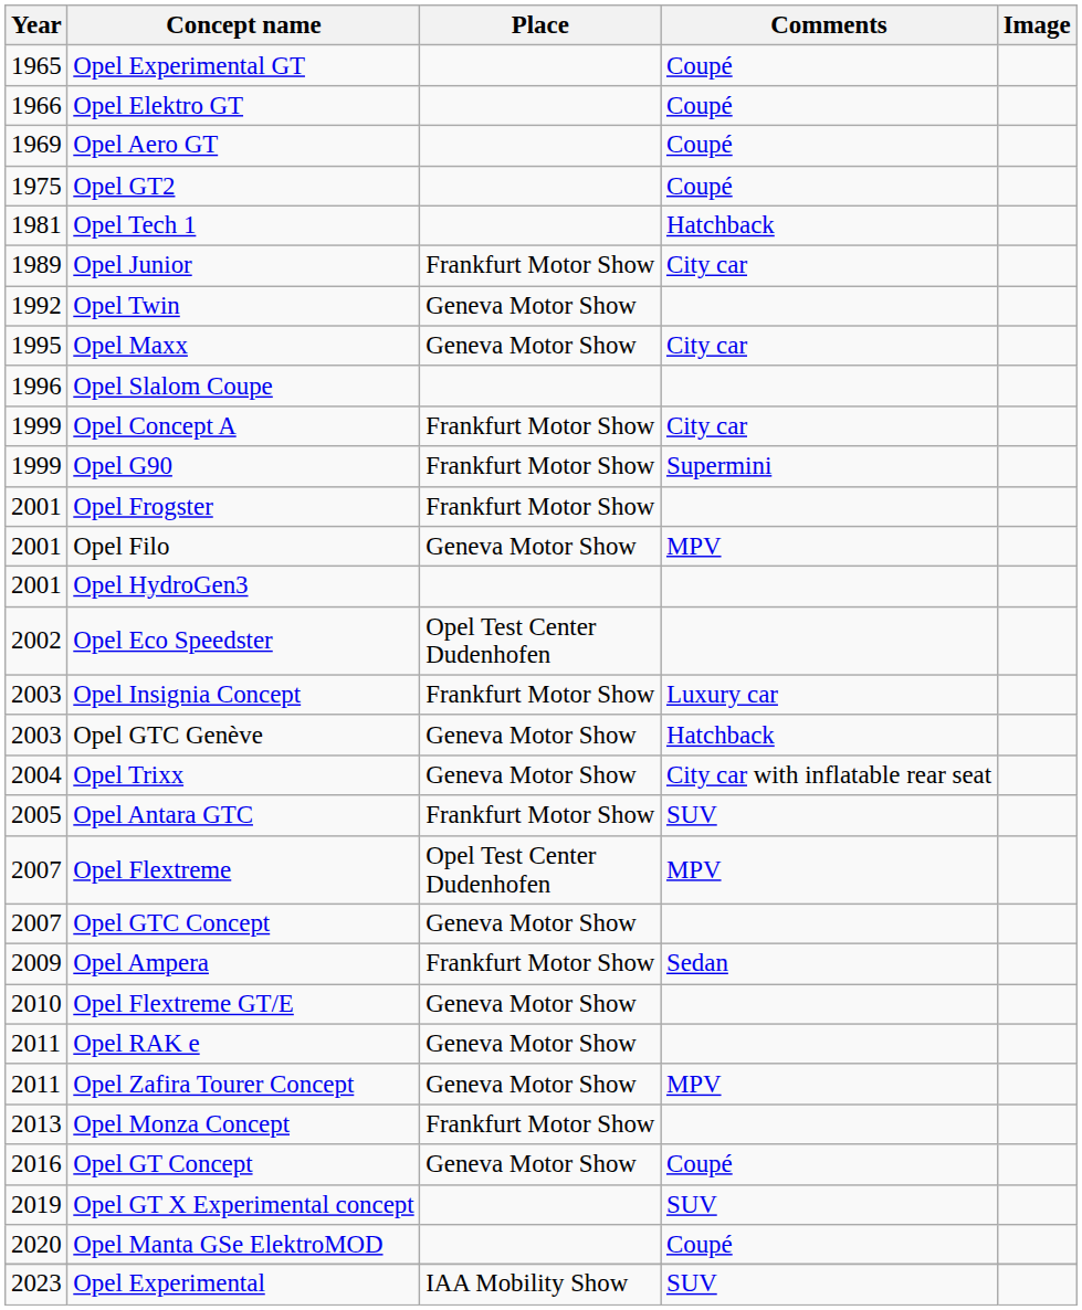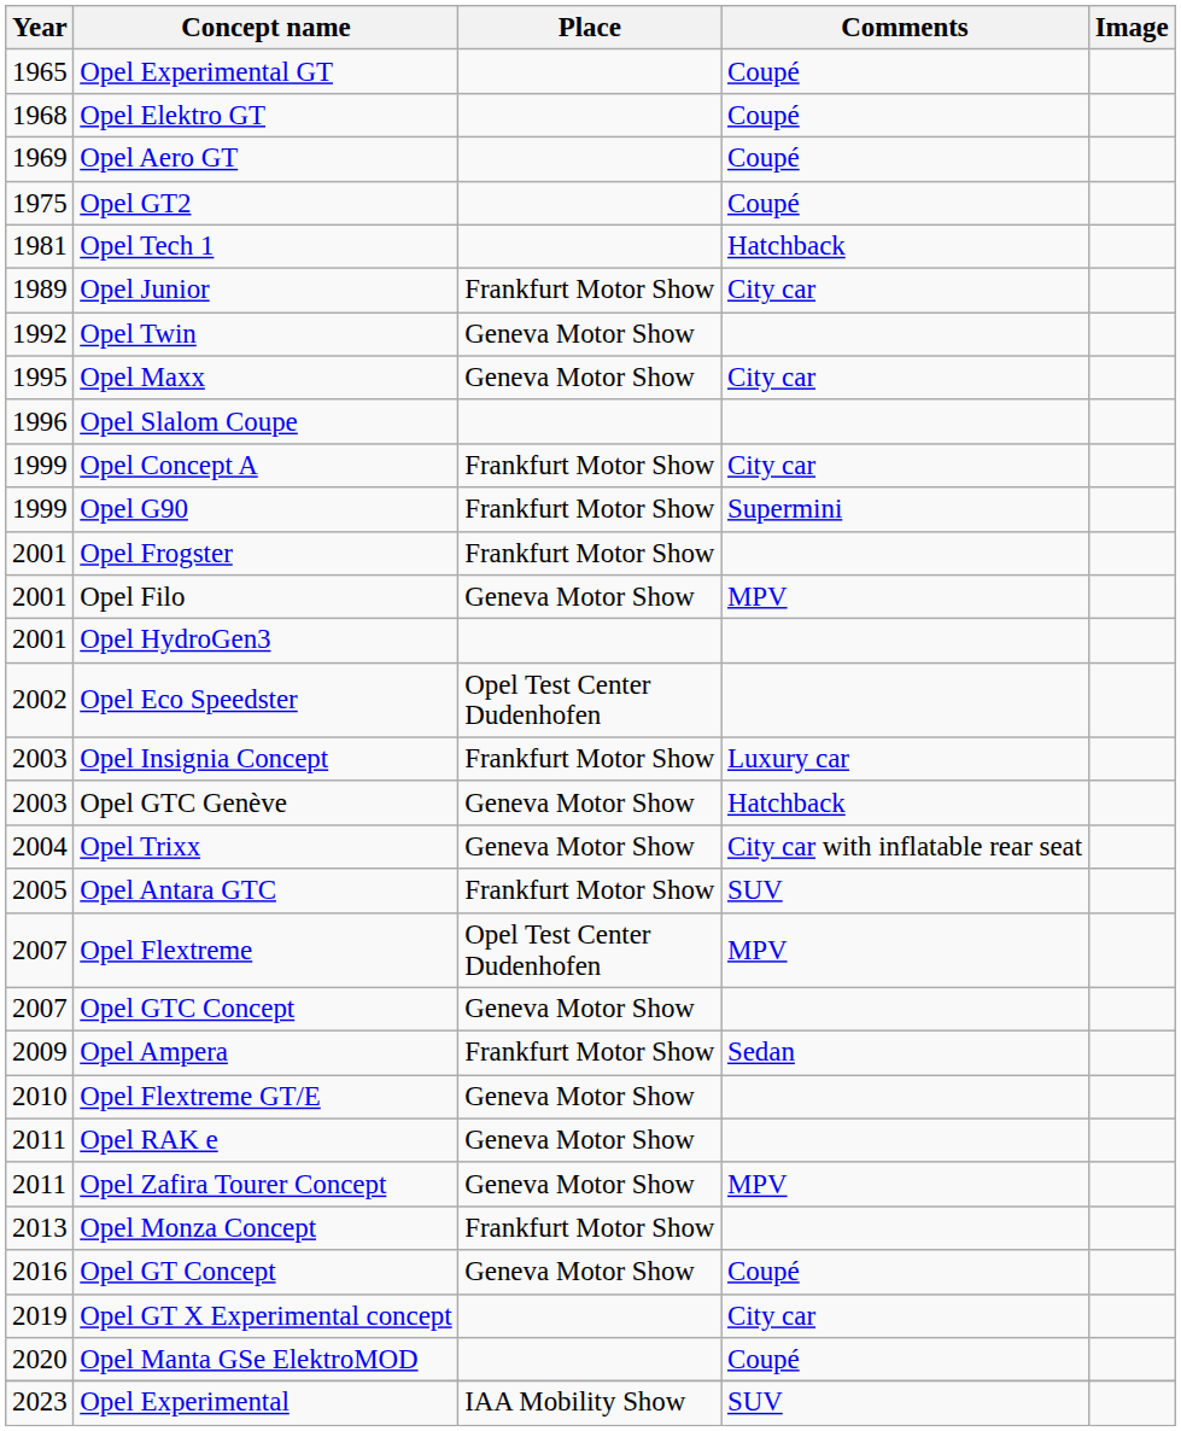 <table class="wikitable">
 <tr>
 <th>Year</th>
 <th>Concept name</th>
 <th>Place</th>
 <th>Comments</th>
 <th>Image</th>
 </tr>
 <tr>
 <td>1965</td>
 <td><a href='#'>Opel Experimental GT</a></td>
 <td></td>
 <td><a href='#'>Coupé</a></td>
 <td></td>
 </tr>
 <tr>
-<td>1966</td>
+<td>1968</td>
 <td><a href='#'>Opel Elektro GT</a></td>
 <td></td>
 <td><a href='#'>Coupé</a></td>
 <td></td>
 </tr>
 <tr>
 <td>1969</td>
 <td><a href='#'>Opel Aero GT</a></td>
 <td></td>
 <td><a href='#'>Coupé</a></td>
 <td></td>
 </tr>
 <tr>
 <td>1975</td>
 <td><a href='#'>Opel GT2</a></td>
 <td></td>
 <td><a href='#'>Coupé</a></td>
 <td></td>
 </tr>
 <tr>
 <td>1981</td>
 <td><a href='#'>Opel Tech 1</a></td>
 <td></td>
 <td><a href='#'>Hatchback</a></td>
 <td></td>
 </tr>
 <tr>
 <td>1989</td>
 <td><a href='#'>Opel Junior</a></td>
 <td>Frankfurt Motor Show</td>
 <td><a href='#'>City car</a></td>
 <td></td>
 </tr>
 <tr>
 <td>1992</td>
 <td><a href='#'>Opel Twin</a></td>
 <td>Geneva Motor Show</td>
 <td></td>
 <td></td>
 </tr>
 <tr>
 <td>1995</td>
 <td><a href='#'>Opel Maxx</a></td>
 <td>Geneva Motor Show</td>
 <td><a href='#'>City car</a></td>
 <td></td>
 </tr>
 <tr>
 <td>1996</td>
 <td><a href='#'>Opel Slalom Coupe</a></td>
 <td></td>
 <td></td>
 <td></td>
 </tr>
 <tr>
 <td>1999</td>
 <td><a href='#'>Opel Concept A</a></td>
 <td>Frankfurt Motor Show</td>
 <td><a href='#'>City car</a></td>
 <td></td>
 </tr>
 <tr>
 <td>1999</td>
 <td><a href='#'>Opel G90</a></td>
 <td>Frankfurt Motor Show</td>
 <td><a href='#'>Supermini</a></td>
 <td></td>
 </tr>
 <tr>
 <td>2001</td>
 <td><a href='#'>Opel Frogster</a></td>
 <td>Frankfurt Motor Show</td>
 <td></td>
 <td></td>
 </tr>
 <tr>
 <td>2001</td>
 <td>Opel Filo</td>
 <td>Geneva Motor Show</td>
 <td><a href='#'>MPV</a></td>
 <td></td>
 </tr>
 <tr>
 <td>2001</td>
 <td><a href='#'>Opel HydroGen3</a></td>
 <td></td>
 <td></td>
 <td></td>
 </tr>
 <tr>
 <td>2002</td>
 <td><a href='#'>Opel Eco Speedster</a></td>
 <td>Opel Test Center<br> Dudenhofen</td>
 <td></td>
 <td></td>
 </tr>
 <tr>
 <td>2003</td>
 <td><a href='#'>Opel Insignia Concept</a></td>
 <td>Frankfurt Motor Show</td>
 <td><a href='#'>Luxury car</a></td>
 <td></td>
 </tr>
 <tr>
 <td>2003</td>
 <td>Opel GTC Genève</td>
 <td>Geneva Motor Show</td>
 <td><a href='#'>Hatchback</a></td>
 <td></td>
 </tr>
 <tr>
 <td>2004</td>
 <td><a href='#'>Opel Trixx</a></td>
 <td>Geneva Motor Show</td>
 <td><a href='#'>City car</a> with inflatable rear seat</td>
 <td></td>
 </tr>
 <tr>
 <td>2005</td>
 <td><a href='#'>Opel Antara GTC</a></td>
 <td>Frankfurt Motor Show</td>
 <td><a href='#'>SUV</a></td>
 <td></td>
 </tr>
 <tr>
 <td>2007</td>
 <td><a href='#'>Opel Flextreme</a></td>
 <td>Opel Test Center<br> Dudenhofen</td>
 <td><a href='#'>MPV</a></td>
 <td></td>
 </tr>
 <tr>
 <td>2007</td>
 <td><a href='#'>Opel GTC Concept</a></td>
 <td>Geneva Motor Show</td>
 <td></td>
 <td></td>
 </tr>
 <tr>
 <td>2009</td>
 <td><a href='#'>Opel Ampera</a></td>
 <td>Frankfurt Motor Show</td>
 <td><a href='#'>Sedan</a></td>
 <td></td>
 </tr>
 <tr>
 <td>2010</td>
 <td><a href='#'>Opel Flextreme GT/E</a></td>
 <td>Geneva Motor Show</td>
 <td></td>
 <td></td>
 </tr>
 <tr>
 <td>2011</td>
 <td><a href='#'>Opel RAK e</a></td>
 <td>Geneva Motor Show</td>
 <td></td>
 <td></td>
 </tr>
 <tr>
 <td>2011</td>
 <td><a href='#'>Opel Zafira Tourer Concept</a></td>
 <td>Geneva Motor Show</td>
 <td><a href='#'>MPV</a></td>
 <td></td>
 </tr>
 <tr>
 <td>2013</td>
 <td><a href='#'>Opel Monza Concept</a></td>
 <td>Frankfurt Motor Show</td>
 <td></td>
 <td></td>
 </tr>
 <tr>
 <td>2016</td>
 <td><a href='#'>Opel GT Concept</a></td>
 <td>Geneva Motor Show</td>
 <td><a href='#'>Coupé</a></td>
 <td></td>
 </tr>
 <tr>
 <td>2019</td>
 <td><a href='#'>Opel GT X Experimental concept</a></td>
 <td></td>
-<td><a href='#'>SUV</a></td>
+<td><a href='#'>City car</a></td>
 <td></td>
 </tr>
 <tr>
 <td>2020</td>
 <td><a href='#'>Opel Manta GSe ElektroMOD</a></td>
 <td></td>
 <td><a href='#'>Coupé</a></td>
 <td></td>
 </tr>
 <tr>
 </tr>
 <tr>
 <td>2023</td>
 <td><a href='#'>Opel Experimental</a></td>
 <td>IAA Mobility Show</td>
 <td><a href='#'>SUV</a></td>
 <td></td>
 </tr>
 </table>
